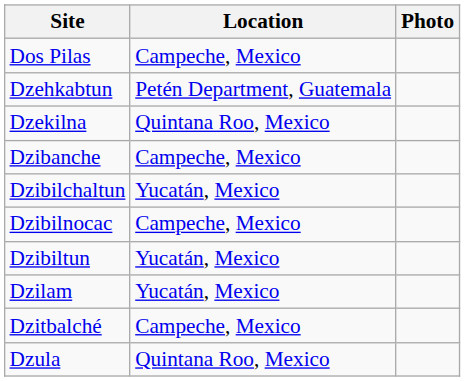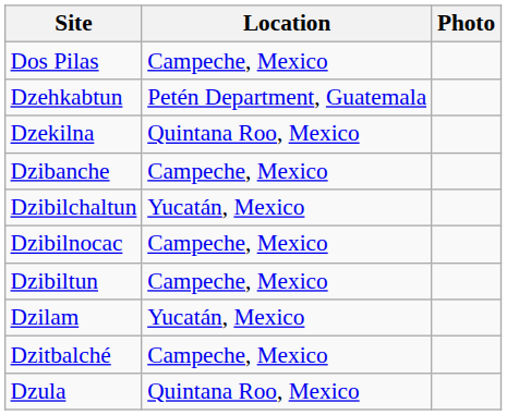 <table class="wikitable sortable" align="left" style="margin: 1em auto 1em auto">
 <tr>
 <th>Site</th>
 <th>Location</th>
 <th>Photo</th>
 </tr>
 <tr>
 <td><a href='#'>Dos Pilas</a></td>
 <td><a href='#'>Campeche</a>, <a href='#'>Mexico</a></td>
 <td></td>
 </tr>
 <tr>
 <td><a href='#'>Dzehkabtun</a></td>
 <td><a href='#'>Petén Department</a>, <a href='#'>Guatemala</a></td>
 <td></td>
 </tr>
 <tr>
 <td><a href='#'>Dzekilna</a></td>
 <td><a href='#'>Quintana Roo</a>, <a href='#'>Mexico</a></td>
 <td></td>
 </tr>
 <tr>
 <td><a href='#'>Dzibanche</a></td>
 <td><a href='#'>Campeche</a>, <a href='#'>Mexico</a></td>
 <td></td>
 </tr>
 <tr>
 <td><a href='#'>Dzibilchaltun</a></td>
 <td><a href='#'>Yucatán</a>, <a href='#'>Mexico</a></td>
 <td></td>
 </tr>
 <tr>
 <td><a href='#'>Dzibilnocac</a></td>
 <td><a href='#'>Campeche</a>, <a href='#'>Mexico</a></td>
 <td></td>
 </tr>
 <tr>
 <td><a href='#'>Dzibiltun</a></td>
-<td><a href='#'>Yucatán</a>, <a href='#'>Mexico</a></td>
+<td><a href='#'>Campeche</a>, <a href='#'>Mexico</a></td>
 <td></td>
 </tr>
 <tr>
 <td><a href='#'>Dzilam</a></td>
 <td><a href='#'>Yucatán</a>, <a href='#'>Mexico</a></td>
 <td></td>
 </tr>
 <tr>
 <td><a href='#'>Dzitbalché</a></td>
 <td><a href='#'>Campeche</a>, <a href='#'>Mexico</a></td>
 <td></td>
 </tr>
 <tr>
 <td><a href='#'>Dzula</a></td>
 <td><a href='#'>Quintana Roo</a>, <a href='#'>Mexico</a></td>
 <td></td>
 </tr>
 </table>
